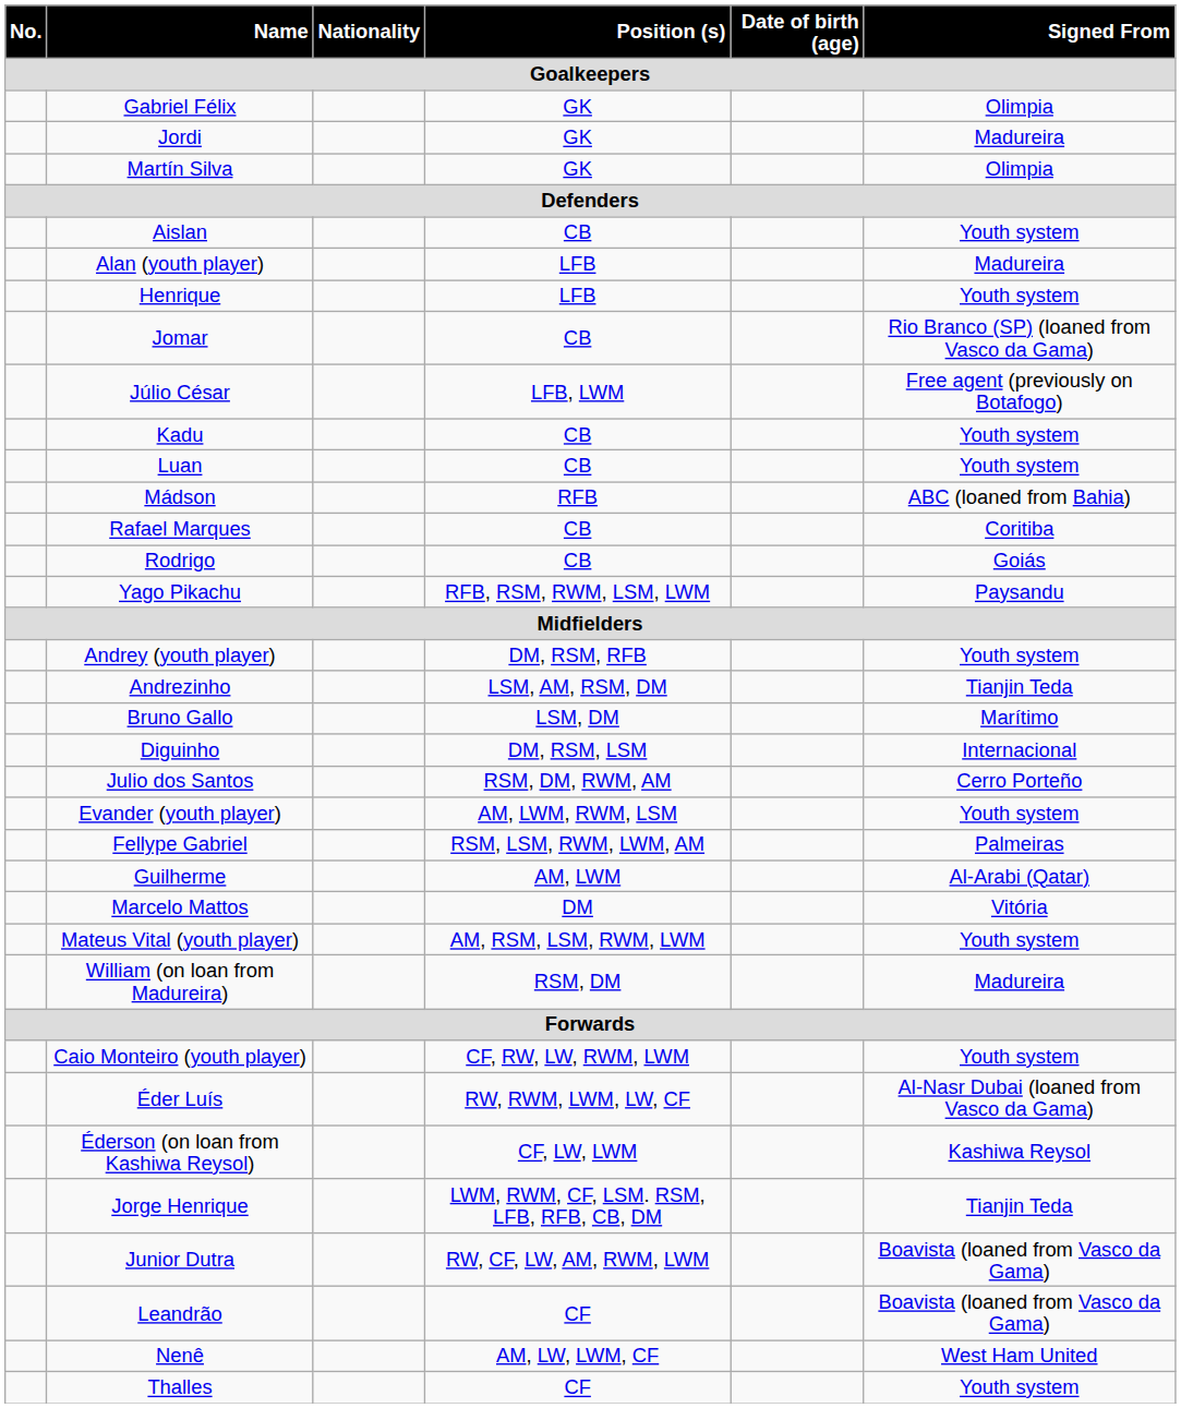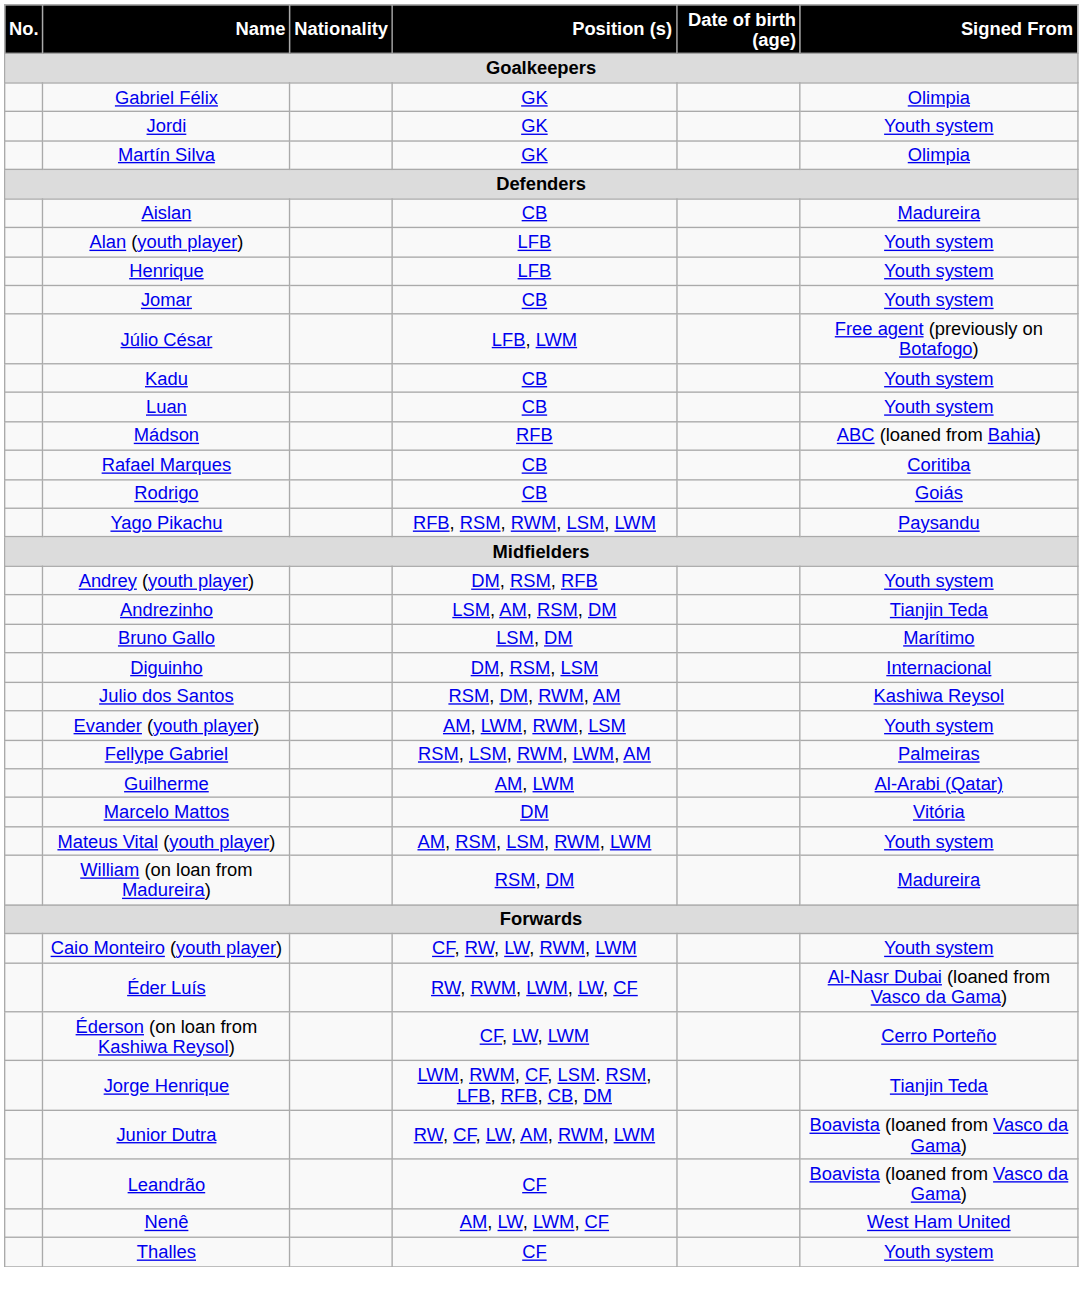 <table class="wikitable"  style="text-align:center; font-size:85%; width:90%;">
 <tr>
 <th style="background:black; color:white; text-align:right;">No.</th>
 <th style="background:black; color:white; text-align:right;">Name</th>
 <th style="background:black; color:white; text-align:right;">Nationality</th>
 <th style="background:black; color:white; text-align:right;">Position (s)</th>
 <th style="background:black; color:white; text-align:right;">Date of birth (age)</th>
 <th style="background:black; color:white; text-align:right;">Signed From</th>
 </tr>
 <tr>
 <th colspan="6"  style="background:#dcdcdc; text-align:center;">Goalkeepers</th>
 </tr>
 <tr>
 <td></td>
 <td><a href='#'>Gabriel Félix</a></td>
 <td></td>
 <td><a href='#'>GK</a></td>
 <td></td>
 <td> <a href='#'>Olimpia</a></td>
 </tr>
 <tr>
 <td></td>
 <td><a href='#'>Jordi</a></td>
 <td></td>
 <td><a href='#'>GK</a></td>
 <td></td>
-<td> <a href='#'>Madureira</a></td>
+<td><a href='#'>Youth system</a></td>
 </tr>
 <tr>
 <td></td>
 <td><a href='#'>Martín Silva</a></td>
 <td></td>
 <td><a href='#'>GK</a></td>
 <td></td>
 <td> <a href='#'>Olimpia</a></td>
 </tr>
 <tr>
 <th colspan="6"  style="background:#dcdcdc; text-align:center;">Defenders</th>
 </tr>
 <tr>
 <td></td>
 <td><a href='#'>Aislan</a></td>
 <td></td>
 <td><a href='#'>CB</a></td>
 <td></td>
-<td><a href='#'>Youth system</a></td>
+<td> <a href='#'>Madureira</a></td>
 </tr>
 <tr>
 <td></td>
 <td><a href='#'>Alan</a> (<a href='#'>youth player</a>)</td>
 <td></td>
 <td><a href='#'>LFB</a></td>
 <td></td>
-<td> <a href='#'>Madureira</a></td>
+<td><a href='#'>Youth system</a></td>
 </tr>
 <tr>
 <td></td>
 <td><a href='#'>Henrique</a></td>
 <td></td>
 <td><a href='#'>LFB</a></td>
 <td></td>
 <td><a href='#'>Youth system</a></td>
 </tr>
 <tr>
 <td></td>
 <td><a href='#'>Jomar</a></td>
 <td></td>
 <td><a href='#'>CB</a></td>
 <td></td>
-<td> <a href='#'>Rio Branco (SP)</a> (loaned from <a href='#'>Vasco da Gama</a>)</td>
+<td><a href='#'>Youth system</a></td>
 </tr>
 <tr>
 <td></td>
 <td><a href='#'>Júlio César</a></td>
 <td></td>
 <td><a href='#'>LFB</a>, <a href='#'>LWM</a></td>
 <td></td>
 <td><a href='#'>Free agent</a> (previously on <a href='#'>Botafogo</a>)</td>
 </tr>
 <tr>
 <td></td>
 <td><a href='#'>Kadu</a></td>
 <td></td>
 <td><a href='#'>CB</a></td>
 <td></td>
 <td><a href='#'>Youth system</a></td>
 </tr>
 <tr>
 <td></td>
 <td><a href='#'>Luan</a></td>
 <td></td>
 <td><a href='#'>CB</a></td>
 <td></td>
 <td><a href='#'>Youth system</a></td>
 </tr>
 <tr>
 <td></td>
 <td><a href='#'>Mádson</a></td>
 <td></td>
 <td><a href='#'>RFB</a></td>
 <td></td>
 <td> <a href='#'>ABC</a> (loaned from <a href='#'>Bahia</a>)</td>
 </tr>
 <tr>
 <td></td>
 <td><a href='#'>Rafael Marques</a></td>
 <td></td>
 <td><a href='#'>CB</a></td>
 <td></td>
 <td> <a href='#'>Coritiba</a></td>
 </tr>
 <tr>
 <td></td>
 <td><a href='#'>Rodrigo</a></td>
 <td></td>
 <td><a href='#'>CB</a></td>
 <td></td>
 <td> <a href='#'>Goiás</a></td>
 </tr>
 <tr>
 <td></td>
 <td><a href='#'>Yago Pikachu</a></td>
 <td></td>
 <td><a href='#'>RFB</a>, <a href='#'>RSM</a>, <a href='#'>RWM</a>, <a href='#'>LSM</a>, <a href='#'>LWM</a></td>
 <td></td>
 <td> <a href='#'>Paysandu</a></td>
 </tr>
 <tr>
 <th colspan="7"  style="background:#dcdcdc; text-align:center;">Midfielders</th>
 </tr>
 <tr>
 <td></td>
 <td><a href='#'>Andrey</a> (<a href='#'>youth player</a>)</td>
 <td></td>
 <td><a href='#'>DM</a>, <a href='#'>RSM</a>, <a href='#'>RFB</a></td>
 <td></td>
 <td><a href='#'>Youth system</a></td>
 </tr>
 <tr>
 <td></td>
 <td><a href='#'>Andrezinho</a></td>
 <td></td>
 <td><a href='#'>LSM</a>, <a href='#'>AM</a>, <a href='#'>RSM</a>, <a href='#'>DM</a></td>
 <td></td>
 <td> <a href='#'>Tianjin Teda</a></td>
 </tr>
 <tr>
 <td></td>
 <td><a href='#'>Bruno Gallo</a></td>
 <td></td>
 <td><a href='#'>LSM</a>, <a href='#'>DM</a></td>
 <td></td>
 <td> <a href='#'>Marítimo</a></td>
 </tr>
 <tr>
 <td></td>
 <td><a href='#'>Diguinho</a></td>
 <td></td>
 <td><a href='#'>DM</a>, <a href='#'>RSM</a>, <a href='#'>LSM</a></td>
 <td></td>
 <td> <a href='#'>Internacional</a></td>
 </tr>
 <tr>
 <td></td>
 <td><a href='#'>Julio dos Santos</a></td>
 <td></td>
 <td><a href='#'>RSM</a>, <a href='#'>DM</a>, <a href='#'>RWM</a>, <a href='#'>AM</a></td>
 <td></td>
-<td> <a href='#'>Cerro Porteño</a></td>
+<td> <a href='#'>Kashiwa Reysol</a></td>
 </tr>
 <tr>
 <td></td>
 <td><a href='#'>Evander</a> (<a href='#'>youth player</a>)</td>
 <td></td>
 <td><a href='#'>AM</a>, <a href='#'>LWM</a>, <a href='#'>RWM</a>, <a href='#'>LSM</a></td>
 <td></td>
 <td><a href='#'>Youth system</a></td>
 </tr>
 <tr>
 <td></td>
 <td><a href='#'>Fellype Gabriel</a></td>
 <td></td>
 <td><a href='#'>RSM</a>, <a href='#'>LSM</a>, <a href='#'>RWM</a>, <a href='#'>LWM</a>, <a href='#'>AM</a></td>
 <td></td>
 <td> <a href='#'>Palmeiras</a></td>
 </tr>
 <tr>
 <td></td>
 <td><a href='#'>Guilherme</a></td>
 <td></td>
 <td><a href='#'>AM</a>, <a href='#'>LWM</a></td>
 <td></td>
 <td> <a href='#'>Al-Arabi (Qatar)</a></td>
 </tr>
 <tr>
 <td></td>
 <td><a href='#'>Marcelo Mattos</a></td>
 <td></td>
 <td><a href='#'>DM</a></td>
 <td></td>
 <td> <a href='#'>Vitória</a></td>
 </tr>
 <tr>
 <td></td>
 <td><a href='#'>Mateus Vital</a> (<a href='#'>youth player</a>)</td>
 <td></td>
 <td><a href='#'>AM</a>, <a href='#'>RSM</a>, <a href='#'>LSM</a>, <a href='#'>RWM</a>, <a href='#'>LWM</a></td>
 <td></td>
 <td><a href='#'>Youth system</a></td>
 </tr>
 <tr>
 <td></td>
 <td><a href='#'>William</a> (on loan from <a href='#'>Madureira</a>)</td>
 <td></td>
 <td><a href='#'>RSM</a>, <a href='#'>DM</a></td>
 <td></td>
 <td> <a href='#'>Madureira</a></td>
 </tr>
 <tr>
 <th colspan="11"  style="background:#dcdcdc; text-align:center;">Forwards</th>
 </tr>
 <tr>
 <td></td>
 <td><a href='#'>Caio Monteiro</a> (<a href='#'>youth player</a>)</td>
 <td></td>
 <td><a href='#'>CF</a>, <a href='#'>RW</a>, <a href='#'>LW</a>, <a href='#'>RWM</a>, <a href='#'>LWM</a></td>
 <td></td>
 <td><a href='#'>Youth system</a></td>
 </tr>
 <tr>
 <td></td>
 <td><a href='#'>Éder Luís</a></td>
 <td></td>
 <td><a href='#'>RW</a>, <a href='#'>RWM</a>, <a href='#'>LWM</a>, <a href='#'>LW</a>, <a href='#'>CF</a></td>
 <td></td>
 <td> <a href='#'>Al-Nasr Dubai</a> (loaned from <a href='#'>Vasco da Gama</a>)</td>
 </tr>
 <tr>
 <td></td>
 <td><a href='#'>Éderson</a> (on loan from <a href='#'>Kashiwa Reysol</a>)</td>
 <td></td>
 <td><a href='#'>CF</a>, <a href='#'>LW</a>, <a href='#'>LWM</a></td>
 <td></td>
-<td> <a href='#'>Kashiwa Reysol</a></td>
+<td> <a href='#'>Cerro Porteño</a></td>
 </tr>
 <tr>
 <td></td>
 <td><a href='#'>Jorge Henrique</a></td>
 <td></td>
 <td><a href='#'>LWM</a>, <a href='#'>RWM</a>, <a href='#'>CF</a>, <a href='#'>LSM</a>. <a href='#'>RSM</a>, <a href='#'>LFB</a>, <a href='#'>RFB</a>, <a href='#'>CB</a>, <a href='#'>DM</a></td>
 <td></td>
 <td> <a href='#'>Tianjin Teda</a></td>
 </tr>
 <tr>
 <td></td>
 <td><a href='#'>Junior Dutra</a></td>
 <td></td>
 <td><a href='#'>RW</a>, <a href='#'>CF</a>, <a href='#'>LW</a>, <a href='#'>AM</a>, <a href='#'>RWM</a>, <a href='#'>LWM</a></td>
 <td></td>
 <td> <a href='#'>Boavista</a> (loaned from <a href='#'>Vasco da Gama</a>)</td>
 </tr>
 <tr>
 <td></td>
 <td><a href='#'>Leandrão</a></td>
 <td></td>
 <td><a href='#'>CF</a></td>
 <td></td>
 <td> <a href='#'>Boavista</a> (loaned from <a href='#'>Vasco da Gama</a>)</td>
 </tr>
 <tr>
 <td></td>
 <td><a href='#'>Nenê</a></td>
 <td></td>
 <td><a href='#'>AM</a>, <a href='#'>LW</a>, <a href='#'>LWM</a>, <a href='#'>CF</a></td>
 <td></td>
 <td> <a href='#'>West Ham United</a></td>
 </tr>
 <tr>
 <td></td>
 <td><a href='#'>Thalles</a></td>
 <td></td>
 <td><a href='#'>CF</a></td>
 <td></td>
 <td><a href='#'>Youth system</a></td>
 </tr>
 </table>
